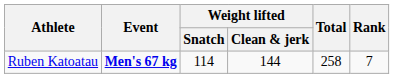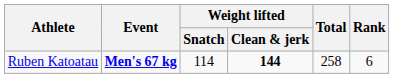 <table class=wikitable style="text-align:center; font-size:90%">
 <tr>
 <th rowspan="2">Athlete</th>
 <th rowspan="2">Event</th>
 <th colspan="2">Weight lifted</th>
 <th rowspan="2">Total</th>
 <th rowspan="2">Rank</th>
 </tr>
 <tr>
 <th>Snatch</th>
 <th>Clean & jerk</th>
 </tr>
 <tr>
 <td align=left><a href='#'>Ruben Katoatau</a></td>
 <td align=left><strong><a href='#'>Men's 67 kg</a></strong></td>
 <td>114</td>
-<td>144</td>
+<td><strong>144</strong></td>
 <td>258</td>
-<td>7</td>
+<td>6</td>
 </tr>
 </table>
